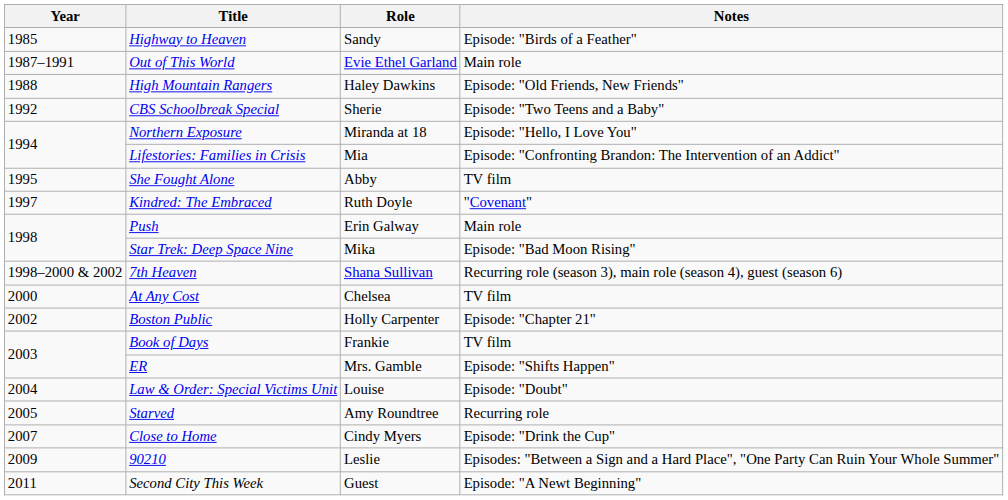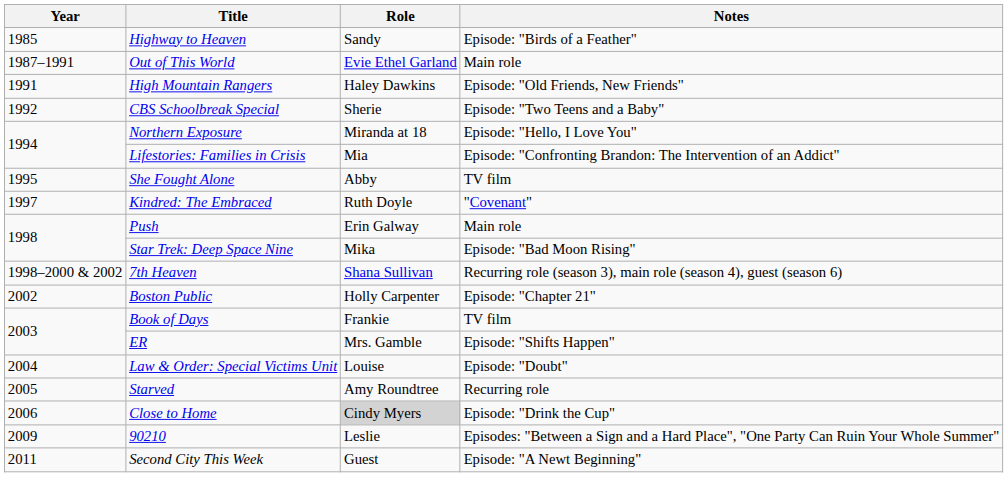 <table class="wikitable sortable">
 <tr>
 <th>Year</th>
 <th>Title</th>
 <th>Role</th>
 <th class="unsortable">Notes</th>
 </tr>
 <tr>
 <td>1985</td>
 <td><em><a href='#'>Highway to Heaven</a></em></td>
 <td>Sandy</td>
 <td>Episode: "Birds of a Feather"</td>
 </tr>
 <tr>
 <td>1987–1991</td>
 <td><em><a href='#'>Out of This World</a></em></td>
 <td><a href='#'>Evie Ethel Garland</a></td>
 <td>Main role</td>
 </tr>
 <tr>
-<td>1988</td>
+<td>1991</td>
 <td><em><a href='#'>High Mountain Rangers</a></em></td>
 <td>Haley Dawkins</td>
 <td>Episode: "Old Friends, New Friends"</td>
 </tr>
 <tr>
 <td>1992</td>
 <td><em><a href='#'>CBS Schoolbreak Special</a></em></td>
 <td>Sherie</td>
 <td>Episode: "Two Teens and a Baby"</td>
 </tr>
 <tr>
 <td rowspan=2>1994</td>
 <td><em><a href='#'>Northern Exposure</a></em></td>
 <td>Miranda at 18</td>
 <td>Episode: "Hello, I Love You"</td>
 </tr>
 <tr>
 <td><em><a href='#'>Lifestories: Families in Crisis</a></em></td>
 <td>Mia</td>
 <td>Episode: "Confronting Brandon: The Intervention of an Addict"</td>
 </tr>
 <tr>
 <td>1995</td>
 <td><em><a href='#'>She Fought Alone</a></em></td>
 <td>Abby</td>
 <td>TV film</td>
 </tr>
 <tr>
 <td>1997</td>
 <td><em><a href='#'>Kindred: The Embraced</a></em></td>
 <td>Ruth Doyle</td>
 <td>"<a href='#'>Covenant</a>"</td>
 </tr>
 <tr>
 <td rowspan=2>1998</td>
 <td><em><a href='#'>Push</a></em></td>
 <td>Erin Galway</td>
 <td>Main role</td>
 </tr>
 <tr>
 <td><em><a href='#'>Star Trek: Deep Space Nine</a></em></td>
 <td>Mika</td>
 <td>Episode: "Bad Moon Rising"</td>
 </tr>
 <tr>
 <td>1998–2000 & 2002</td>
 <td><em><a href='#'>7th Heaven</a></em></td>
 <td><a href='#'>Shana Sullivan</a></td>
 <td>Recurring role (season 3), main role (season 4), guest (season 6)</td>
 </tr>
 <tr>
-<td>2000</td>
-<td><em><a href='#'>At Any Cost</a></em></td>
-<td>Chelsea</td>
-<td>TV film</td>
-</tr>
-<tr>
 <td>2002</td>
 <td><em><a href='#'>Boston Public</a></em></td>
 <td>Holly Carpenter</td>
 <td>Episode: "Chapter 21"</td>
 </tr>
 <tr>
 <td rowspan=2>2003</td>
 <td><em><a href='#'>Book of Days</a></em></td>
 <td>Frankie</td>
 <td>TV film</td>
 </tr>
 <tr>
 <td><em><a href='#'>ER</a></em></td>
 <td>Mrs. Gamble</td>
 <td>Episode: "Shifts Happen"</td>
 </tr>
 <tr>
 <td>2004</td>
 <td><em><a href='#'>Law & Order: Special Victims Unit</a></em></td>
 <td>Louise</td>
 <td>Episode: "Doubt"</td>
 </tr>
 <tr>
 <td>2005</td>
 <td><em><a href='#'>Starved</a></em></td>
 <td>Amy Roundtree</td>
 <td>Recurring role</td>
 </tr>
 <tr>
-<td>2007</td>
+<td>2006</td>
 <td><em><a href='#'>Close to Home</a></em></td>
-<td>Cindy Myers</td>
+<td style="background: lightgrey;">Cindy Myers</td>
 <td>Episode: "Drink the Cup"</td>
 </tr>
 <tr>
 <td>2009</td>
 <td><em><a href='#'>90210</a></em></td>
 <td>Leslie</td>
 <td>Episodes: "Between a Sign and a Hard Place", "One Party Can Ruin Your Whole Summer"</td>
 </tr>
 <tr>
 <td>2011</td>
 <td><em>Second City This Week</em></td>
 <td>Guest</td>
 <td>Episode: "A Newt Beginning"</td>
 </tr>
 </table>
